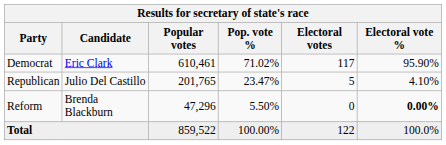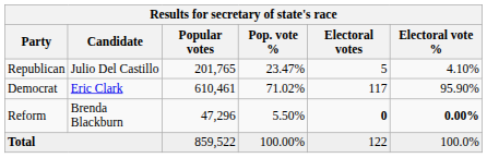 <table class="wikitable">
 <tr>
 <th colspan="6">Results for secretary of state's race</th>
 </tr>
 <tr>
 <th>Party</th>
 <th>Candidate</th>
 <th>Popular votes</th>
 <th>Pop. vote %</th>
 <th>Electoral votes</th>
 <th>Electoral vote %</th>
 </tr>
 <tr>
+<td>Republican</td>
+<td>Julio Del Castillo</td>
+<td align="right">201,765</td>
+<td align="right">23.47%</td>
+<td align="right">5</td>
+<td align="right">4.10%</td>
+</tr>
+<tr>
 <td>Democrat</td>
 <td><a href='#'>Eric Clark</a></td>
 <td align="right">610,461</td>
 <td align="right">71.02%</td>
 <td align="right">117</td>
 <td align="right">95.90%</td>
 </tr>
 <tr>
-<td>Republican</td>
-<td>Julio Del Castillo</td>
-<td align="right">201,765</td>
-<td align="right">23.47%</td>
-<td align="right">5</td>
-<td align="right">4.10%</td>
-</tr>
-<tr>
 <td>Reform</td>
 <td>Brenda Blackburn</td>
 <td align="right">47,296</td>
 <td align="right">5.50%</td>
-<td align="right">0</td>
+<td align="right"><strong>0</strong></td>
 <td align="right"><strong>0.00%</strong></td>
 </tr>
 <tr style="background:#EFEFEF;">
 <td colspan="2"><strong>Total</strong></td>
 <td align="right">859,522</td>
 <td align="right">100.00%</td>
 <td align="right">122</td>
 <td align="right">100.0%</td>
 </tr>
 </table>
